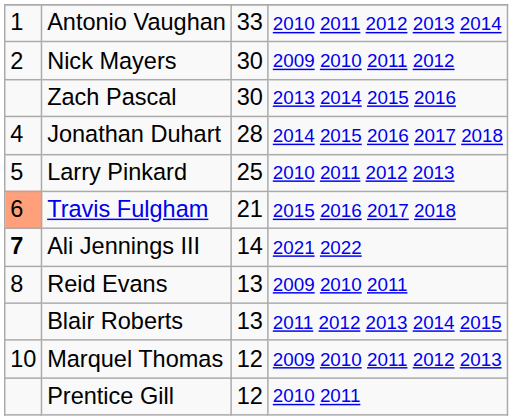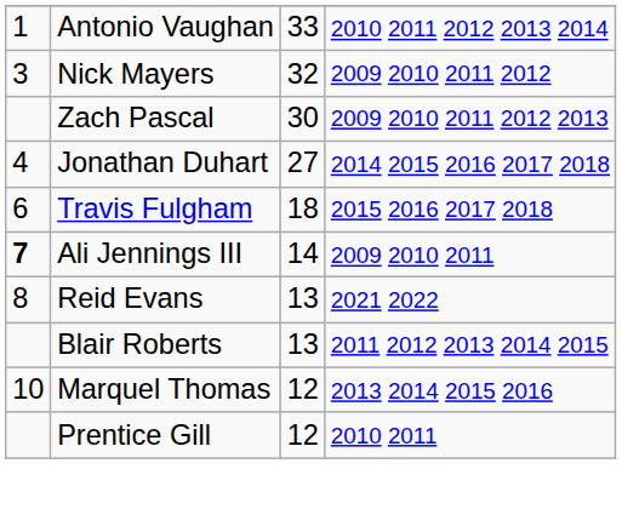 <table class="wikitable">
 <tr>
 </tr>
 <tr>
 <td>1</td>
 <td>Antonio Vaughan</td>
 <td>33</td>
 <td style="font-size:80%;"><a href='#'>2010</a> <a href='#'>2011</a> <a href='#'>2012</a> <a href='#'>2013</a> <a href='#'>2014</a></td>
 </tr>
 <tr>
-<td>2</td>
+<td>3</td>
 <td>Nick Mayers</td>
-<td>30</td>
+<td>32</td>
 <td style="font-size:80%;"><a href='#'>2009</a> <a href='#'>2010</a> <a href='#'>2011</a> <a href='#'>2012</a></td>
 </tr>
 <tr>
 <td></td>
 <td>Zach Pascal</td>
 <td>30</td>
-<td style="font-size:80%;"><a href='#'>2013</a> <a href='#'>2014</a> <a href='#'>2015</a> <a href='#'>2016</a></td>
+<td style="font-size:80%;"><a href='#'>2009</a> <a href='#'>2010</a> <a href='#'>2011</a> <a href='#'>2012</a> <a href='#'>2013</a></td>
 </tr>
 <tr>
 <td>4</td>
 <td>Jonathan Duhart</td>
-<td>28</td>
+<td>27</td>
 <td style="font-size:80%;"><a href='#'>2014</a> <a href='#'>2015</a> <a href='#'>2016</a> <a href='#'>2017</a> <a href='#'>2018</a></td>
 </tr>
 <tr>
-<td>5</td>
-<td>Larry Pinkard</td>
-<td>25</td>
-<td style="font-size:80%;"><a href='#'>2010</a> <a href='#'>2011</a> <a href='#'>2012</a> <a href='#'>2013</a></td>
-</tr>
-<tr>
-<td style="background: lightsalmon;">6</td>
+<td>6</td>
 <td><a href='#'>Travis Fulgham</a></td>
-<td>21</td>
+<td>18</td>
 <td style="font-size:80%;"><a href='#'>2015</a> <a href='#'>2016</a> <a href='#'>2017</a> <a href='#'>2018</a></td>
 </tr>
 <tr>
 <td><strong>7</strong></td>
 <td>Ali Jennings III</td>
 <td>14</td>
-<td style="font-size:80%;"><a href='#'>2021</a> <a href='#'>2022</a></td>
+<td style="font-size:80%;"><a href='#'>2009</a> <a href='#'>2010</a> <a href='#'>2011</a></td>
 </tr>
 <tr>
 <td>8</td>
 <td>Reid Evans</td>
 <td>13</td>
-<td style="font-size:80%;"><a href='#'>2009</a> <a href='#'>2010</a> <a href='#'>2011</a></td>
+<td style="font-size:80%;"><a href='#'>2021</a> <a href='#'>2022</a></td>
 </tr>
 <tr>
 <td></td>
 <td>Blair Roberts</td>
 <td>13</td>
 <td style="font-size:80%;"><a href='#'>2011</a> <a href='#'>2012</a> <a href='#'>2013</a> <a href='#'>2014</a> <a href='#'>2015</a></td>
 </tr>
 <tr>
 <td>10</td>
 <td>Marquel Thomas</td>
 <td>12</td>
-<td style="font-size:80%;"><a href='#'>2009</a> <a href='#'>2010</a> <a href='#'>2011</a> <a href='#'>2012</a> <a href='#'>2013</a></td>
+<td style="font-size:80%;"><a href='#'>2013</a> <a href='#'>2014</a> <a href='#'>2015</a> <a href='#'>2016</a></td>
 </tr>
 <tr>
 <td></td>
 <td>Prentice Gill</td>
 <td>12</td>
 <td style="font-size:80%;"><a href='#'>2010</a> <a href='#'>2011</a></td>
 </tr>
 </table>
